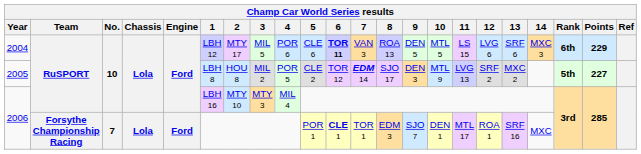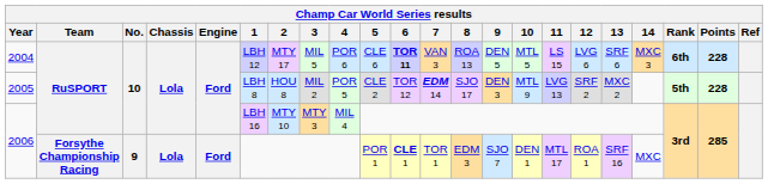 <table class="wikitable" style="text-align:center; font-size:85%">
 <tr>
 <th colspan=45><a href='#'>Champ Car World Series</a> results</th>
 </tr>
 <tr>
 <th>Year</th>
 <th>Team</th>
 <th>No.</th>
 <th>Chassis</th>
 <th>Engine</th>
 <th>1</th>
 <th>2</th>
 <th>3</th>
 <th>4</th>
 <th>5</th>
 <th>6</th>
 <th>7</th>
 <th>8</th>
 <th>9</th>
 <th>10</th>
 <th>11</th>
 <th>12</th>
 <th>13</th>
 <th>14</th>
 <th>Rank</th>
 <th>Points</th>
 <th>Ref</th>
 </tr>
 <tr>
 <td><a href='#'>2004</a></td>
 <th rowspan=3><a href='#'>RuSPORT</a></th>
 <th rowspan=3>10</th>
 <th rowspan=3><a href='#'>Lola</a></th>
 <th rowspan=3><a href='#'>Ford</a></th>
 <td style="background:#CFCFFF;"><a href='#'>LBH</a><br><small>12</small></td>
 <td style="background:#EFCFFF;"><a href='#'>MTY</a><br><small>17</small></td>
 <td style="background:#DFFFDF;"><a href='#'>MIL</a><br><small>5</small></td>
 <td style="background:#CFEAFF;"><a href='#'>POR</a><br><small>6</small></td>
 <td style="background:#CFEAFF;"><a href='#'>CLE</a><br><small>6</small></td>
 <td style="background:#CFCFFF;"><strong><a href='#'>TOR</a><br><small>11</small></strong></td>
 <td style="background:#FFDF9F;"><a href='#'>VAN</a><br><small>3</small></td>
 <td style="background:#CFCFFF;"><a href='#'>ROA</a><br><small>13</small></td>
 <td style="background:#DFFFDF;"><a href='#'>DEN</a><br><small>5</small></td>
 <td style="background:#DFFFDF;"><a href='#'>MTL</a><br><small>5</small></td>
 <td style="background:#EFCFFF;"><a href='#'>LS</a><br><small>15</small></td>
 <td style="background:#CFEAFF;"><a href='#'>LVG</a><br><small>6</small></td>
 <td style="background:#CFEAFF;"><a href='#'>SRF</a><br><small>6</small></td>
 <td style="background:#FFDF9F;"><a href='#'>MXC</a><br><small>3</small></td>
 <th style="background:#CFEAFF;">6th</th>
-<th style="background:#CFEAFF;">229</th>
+<th style="background:#CFEAFF;">228</th>
 <th></th>
 </tr>
 <tr>
 <td><a href='#'>2005</a></td>
 <td style="background:#CFEAFF;"><a href='#'>LBH</a><br><small>8</small></td>
 <td style="background:#CFEAFF;"><a href='#'>HOU</a><br><small>8</small></td>
 <td style="background:#DFDFDF;"><a href='#'>MIL</a><br><small>2</small></td>
 <td style="background:#DFFFDF;"><a href='#'>POR</a><br><small>5</small></td>
 <td style="background:#DFDFDF;"><a href='#'>CLE</a><br><small>2</small></td>
 <td style="background:#EFCFFF;"><a href='#'>TOR</a><br><small>12</small></td>
 <td style="background:#EFCFFF;"><strong><em><a href='#'>EDM</a></em></strong><br><small>14</small></td>
 <td style="background:#EFCFFF;"><a href='#'>SJO</a><br><small>17</small></td>
 <td style="background:#FFDF9F;"><a href='#'>DEN</a><br><small>3</small></td>
 <td style="background:#CFEAFF;"><a href='#'>MTL</a><br><small>9</small></td>
 <td style="background:#CFCFFF;"><a href='#'>LVG</a><br><small>13</small></td>
 <td style="background:#DFDFDF;"><a href='#'>SRF</a><br><small>2</small></td>
 <td style="background:#DFDFDF;"><a href='#'>MXC</a><br><small>2</small></td>
 <td></td>
 <th style="background:#DFFFDF;">5th</th>
-<th style="background:#DFFFDF;">227</th>
+<th style="background:#DFFFDF;">228</th>
 <th></th>
 </tr>
 <tr>
 <td rowspan=2><a href='#'>2006</a></td>
 <td style="background:#EFCFFF;"><a href='#'>LBH</a><br><small>16</small></td>
 <td style="background:#CFEAFF;"><a href='#'>MTY</a><br><small>10</small></td>
 <td style="background:#FFDF9F;"><a href='#'>MTY</a><br><small>3</small></td>
 <td style="background:#DFFFDF;"><a href='#'>MIL</a><br><small>4</small></td>
 <td colspan=10></td>
 <th style="background:#FFDF9F;" rowspan=2>3rd</th>
 <th style="background:#FFDF9F;" rowspan=2>285</th>
 <th rowspan=2></th>
 </tr>
 <tr>
 <th><a href='#'>Forsythe Championship Racing</a></th>
-<th>7</th>
+<th>9</th>
 <th><a href='#'>Lola</a></th>
 <th><a href='#'>Ford</a></th>
 <td colspan=4></td>
 <td style="background:#FFFFBF;"><a href='#'>POR</a><br><small>1</small></td>
 <td style="background:#FFFFBF;"><strong><a href='#'>CLE</a></strong><br><small>1</small></td>
 <td style="background:#FFFFBF;"><a href='#'>TOR</a><br><small>1</small></td>
 <td style="background:#FFDF9F;"><a href='#'>EDM</a><br><small>3</small></td>
 <td style="background:#CFEAFF;"><a href='#'>SJO</a><br><small>7</small></td>
 <td style="background:#FFFFBF;"><a href='#'>DEN</a><br><small>1</small></td>
 <td style="background:#EFCFFF;"><a href='#'>MTL</a><br><small>17</small></td>
 <td style="background:#FFFFBF;"><a href='#'>ROA</a><br><small>1</small></td>
 <td style="background:#EFCFFF;"><a href='#'>SRF</a><br><small>16</small></td>
 <td><a href='#'>MXC</a></td>
 </tr>
 </table>
